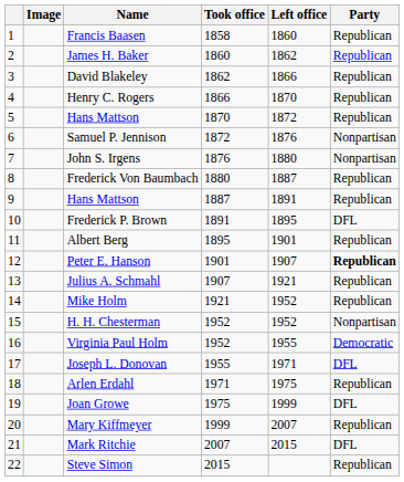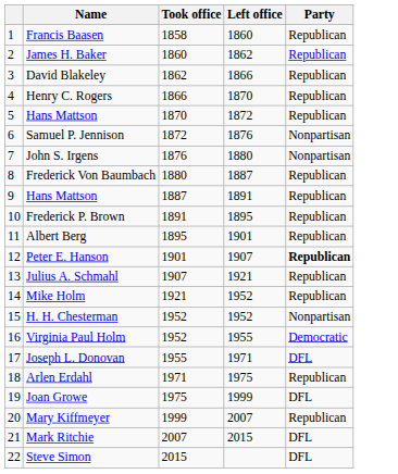 <table class=wikitable>
 <tr>
 <th></th>
-<th>Image</th>
 <th>Name</th>
 <th>Took office</th>
 <th>Left office</th>
 <th>Party</th>
 </tr>
 <tr>
 <td>1</td>
-<td></td>
 <td><a href='#'>Francis Baasen</a></td>
 <td>1858</td>
 <td>1860</td>
 <td>Republican</td>
 </tr>
 <tr>
 <td>2</td>
-<td></td>
 <td><a href='#'>James H. Baker</a></td>
 <td>1860</td>
 <td>1862</td>
 <td><a href='#'>Republican</a></td>
 </tr>
 <tr>
 <td>3</td>
-<td></td>
 <td>David Blakeley</td>
 <td>1862</td>
 <td>1866</td>
 <td>Republican</td>
 </tr>
 <tr>
 <td>4</td>
-<td></td>
 <td>Henry C. Rogers</td>
 <td>1866</td>
 <td>1870</td>
 <td>Republican</td>
 </tr>
 <tr>
 <td>5</td>
-<td></td>
 <td><a href='#'>Hans Mattson</a></td>
 <td>1870</td>
 <td>1872</td>
 <td>Republican</td>
 </tr>
 <tr>
 <td>6</td>
-<td></td>
 <td>Samuel P. Jennison</td>
 <td>1872</td>
 <td>1876</td>
 <td>Nonpartisan</td>
 </tr>
 <tr>
 <td>7</td>
-<td></td>
 <td>John S. Irgens</td>
 <td>1876</td>
 <td>1880</td>
 <td>Nonpartisan</td>
 </tr>
 <tr>
 <td>8</td>
-<td></td>
 <td>Frederick Von Baumbach</td>
 <td>1880</td>
 <td>1887</td>
 <td>Republican</td>
 </tr>
 <tr>
 <td>9</td>
-<td></td>
 <td><a href='#'>Hans Mattson</a></td>
 <td>1887</td>
 <td>1891</td>
 <td>Republican</td>
 </tr>
 <tr>
 <td>10</td>
-<td></td>
 <td>Frederick P. Brown</td>
 <td>1891</td>
 <td>1895</td>
-<td>DFL</td>
+<td>Republican</td>
 </tr>
 <tr>
 <td>11</td>
-<td></td>
 <td>Albert Berg</td>
 <td>1895</td>
 <td>1901</td>
 <td>Republican</td>
 </tr>
 <tr>
 <td>12</td>
-<td></td>
 <td><a href='#'>Peter E. Hanson</a></td>
 <td>1901</td>
 <td>1907</td>
 <td><strong>Republican</strong></td>
 </tr>
 <tr>
 <td>13</td>
-<td></td>
 <td><a href='#'>Julius A. Schmahl</a></td>
 <td>1907</td>
 <td>1921</td>
 <td>Republican</td>
 </tr>
 <tr>
 <td>14</td>
-<td></td>
 <td><a href='#'>Mike Holm</a></td>
 <td>1921</td>
 <td>1952</td>
 <td>Republican</td>
 </tr>
 <tr>
 <td>15</td>
-<td></td>
 <td><a href='#'>H. H. Chesterman</a></td>
 <td>1952</td>
 <td>1952</td>
 <td>Nonpartisan</td>
 </tr>
 <tr>
 <td>16</td>
-<td></td>
 <td><a href='#'>Virginia Paul Holm</a></td>
 <td>1952</td>
 <td>1955</td>
 <td><a href='#'>Democratic</a></td>
 </tr>
 <tr>
 <td>17</td>
-<td></td>
 <td><a href='#'>Joseph L. Donovan</a></td>
 <td>1955</td>
 <td>1971</td>
 <td><a href='#'>DFL</a></td>
 </tr>
 <tr>
 <td>18</td>
-<td></td>
 <td><a href='#'>Arlen Erdahl</a></td>
 <td>1971</td>
 <td>1975</td>
 <td>Republican</td>
 </tr>
 <tr>
 <td>19</td>
-<td></td>
 <td><a href='#'>Joan Growe</a></td>
 <td>1975</td>
 <td>1999</td>
 <td>DFL</td>
 </tr>
 <tr>
 <td>20</td>
-<td></td>
 <td><a href='#'>Mary Kiffmeyer</a></td>
 <td>1999</td>
 <td>2007</td>
 <td>Republican</td>
 </tr>
 <tr>
 <td>21</td>
-<td></td>
 <td><a href='#'>Mark Ritchie</a></td>
 <td>2007</td>
 <td>2015</td>
 <td>DFL</td>
 </tr>
 <tr>
 <td>22</td>
-<td></td>
 <td><a href='#'>Steve Simon</a></td>
 <td>2015</td>
 <td></td>
-<td>Republican</td>
+<td>DFL</td>
 </tr>
 </table>
